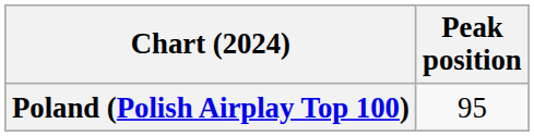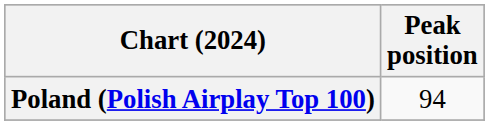 <table class="wikitable sortable plainrowheaders" style="text-align:center">
 <tr>
 <th>Chart (2024)</th>
 <th>Peak<br>position</th>
 </tr>
 <tr>
 <th scope="row">Poland (<a href='#'>Polish Airplay Top 100</a>)</th>
-<td>95</td>
+<td>94</td>
 </tr>
 </table>
